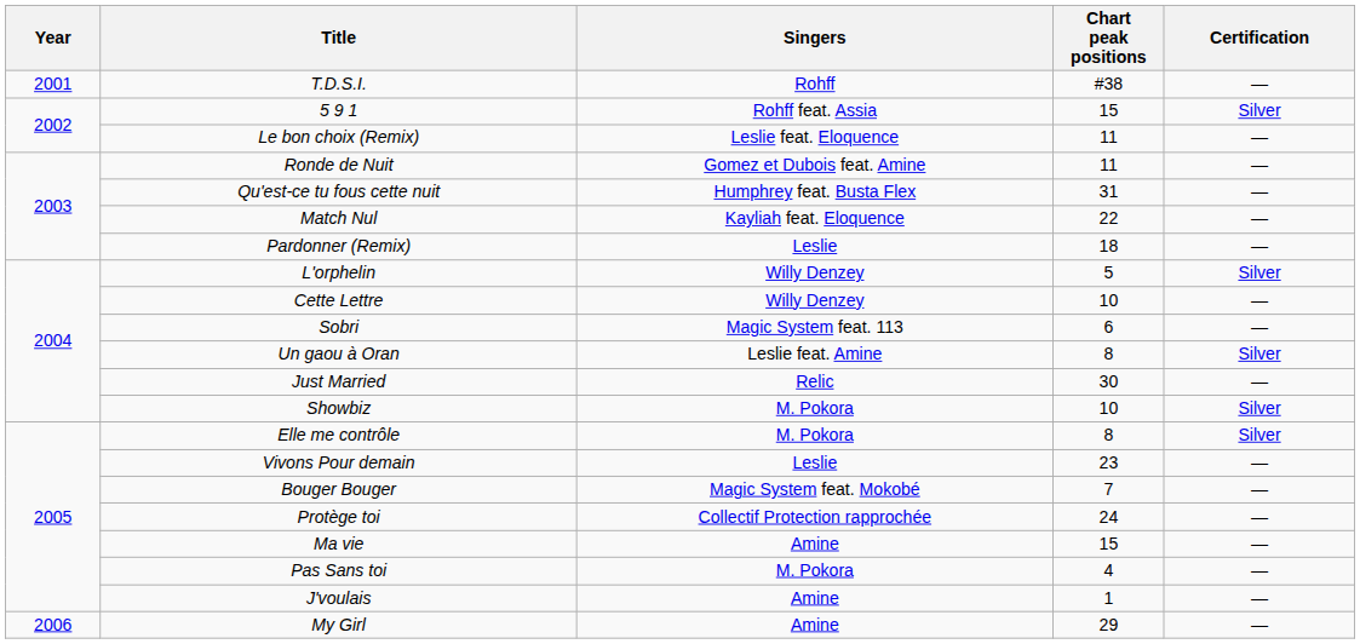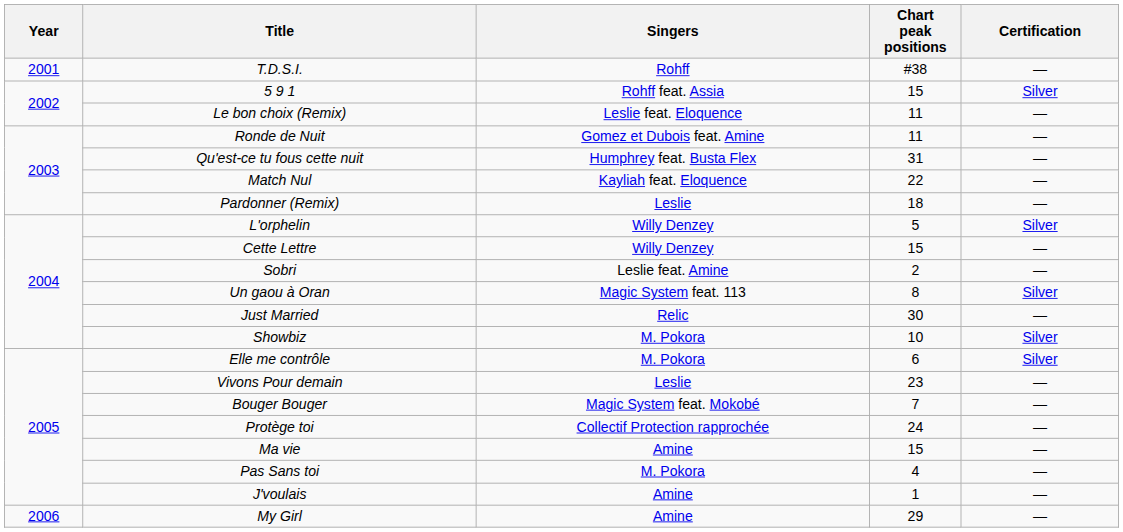 <table class="wikitable centre" style="text-align:center" width="80%">
 <tr>
 <th scope=col width=5%>Year</th>
 <th scope=col width=25%>Title</th>
 <th scope=col width=25%>Singers</th>
 <th scope=col width=5%>Chart <br>peak<br>positions</th>
 <th scope=col width=10%>Certification</th>
 </tr>
 <tr>
 <td><a href='#'>2001</a></td>
 <td><em>T.D.S.I.</em></td>
 <td><a href='#'>Rohff</a></td>
 <td>#38</td>
 <td>—</td>
 </tr>
 <tr>
 <td rowspan=2><a href='#'>2002</a></td>
 <td><em>5 9 1</em></td>
 <td><a href='#'>Rohff</a> feat. <a href='#'>Assia</a></td>
 <td>15</td>
 <td><a href='#'>Silver</a></td>
 </tr>
 <tr>
 <td><em>Le bon choix (Remix)</em></td>
 <td><a href='#'>Leslie</a> feat. <a href='#'>Eloquence</a></td>
 <td>11</td>
 <td>—</td>
 </tr>
 <tr>
 <td rowspan=4><a href='#'>2003</a></td>
 <td><em>Ronde de Nuit</em></td>
 <td><a href='#'>Gomez et Dubois</a> feat. <a href='#'>Amine</a></td>
 <td>11</td>
 <td>—</td>
 </tr>
 <tr>
 <td><em>Qu'est-ce tu fous cette nuit</em></td>
 <td><a href='#'>Humphrey</a> feat. <a href='#'>Busta Flex</a></td>
 <td>31</td>
 <td>—</td>
 </tr>
 <tr>
 <td><em>Match Nul</em></td>
 <td><a href='#'>Kayliah</a> feat. <a href='#'>Eloquence</a></td>
 <td>22</td>
 <td>—</td>
 </tr>
 <tr>
 <td><em>Pardonner (Remix)</em></td>
 <td><a href='#'>Leslie</a></td>
 <td>18</td>
 <td>—</td>
 </tr>
 <tr>
 <td rowspan=6><a href='#'>2004</a></td>
 <td><em>L'orphelin</em></td>
 <td><a href='#'>Willy Denzey</a></td>
 <td>5</td>
 <td><a href='#'>Silver</a></td>
 </tr>
 <tr>
 <td><em>Cette Lettre</em></td>
 <td><a href='#'>Willy Denzey</a></td>
-<td>10</td>
+<td>15</td>
 <td>—</td>
 </tr>
 <tr>
 <td><em>Sobri</em></td>
-<td><a href='#'>Magic System</a> feat. 113</td>
-<td>6</td>
+<td>Leslie feat. <a href='#'>Amine</a></td>
+<td>2</td>
 <td>—</td>
 </tr>
 <tr>
 <td><em>Un gaou à Oran</em></td>
-<td>Leslie feat. <a href='#'>Amine</a></td>
+<td><a href='#'>Magic System</a> feat. 113</td>
 <td>8</td>
 <td><a href='#'>Silver</a></td>
 </tr>
 <tr>
 <td><em>Just Married</em></td>
 <td><a href='#'>Relic</a></td>
 <td>30</td>
 <td>—</td>
 </tr>
 <tr>
 <td><em>Showbiz</em></td>
 <td><a href='#'>M. Pokora</a></td>
 <td>10</td>
 <td><a href='#'>Silver</a></td>
 </tr>
 <tr>
 <td rowspan=7><a href='#'>2005</a></td>
 <td><em>Elle me contrôle</em></td>
 <td><a href='#'>M. Pokora</a></td>
-<td>8</td>
+<td>6</td>
 <td><a href='#'>Silver</a></td>
 </tr>
 <tr>
 <td><em>Vivons Pour demain </em></td>
 <td><a href='#'>Leslie</a></td>
 <td>23</td>
 <td>—</td>
 </tr>
 <tr>
 <td><em>Bouger Bouger</em></td>
 <td><a href='#'>Magic System</a> feat. <a href='#'>Mokobé</a></td>
 <td>7</td>
 <td>—</td>
 </tr>
 <tr>
 <td><em>Protège toi</em></td>
 <td><a href='#'>Collectif Protection rapprochée</a></td>
 <td>24</td>
 <td>—</td>
 </tr>
 <tr>
 <td><em>Ma vie</em></td>
 <td><a href='#'>Amine</a></td>
 <td>15</td>
 <td>—</td>
 </tr>
 <tr>
 <td><em>Pas Sans toi</em></td>
 <td><a href='#'>M. Pokora</a></td>
 <td>4</td>
 <td>—</td>
 </tr>
 <tr>
 <td><em>J'voulais</em></td>
 <td><a href='#'>Amine</a></td>
 <td>1</td>
 <td>—</td>
 </tr>
 <tr>
 <td><a href='#'>2006</a></td>
 <td><em>My Girl</em></td>
 <td><a href='#'>Amine</a></td>
 <td>29</td>
 <td>—</td>
 </tr>
 </table>
